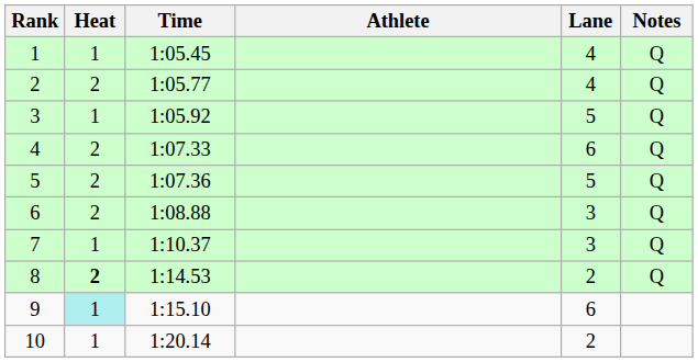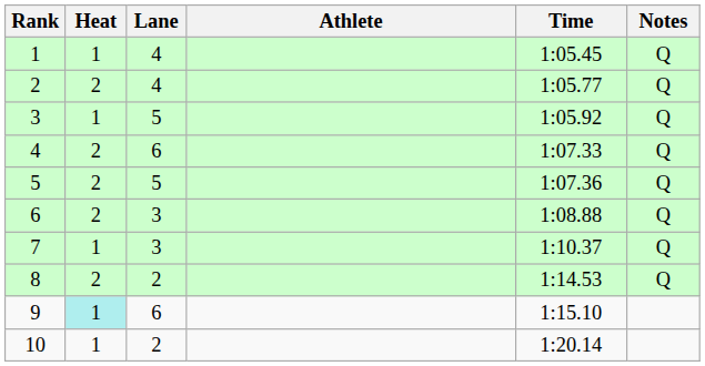 <table class="wikitable" style="text-align:center">
 <tr>
 <th width=40>Rank</th>
 <th width=40>Heat</th>
+<th width=40>Lane</th>
+<th width=250>Athlete</th>
 <th width=80>Time</th>
-<th width=250>Athlete</th>
-<th width=40>Lane</th>
 <th width=50>Notes</th>
 </tr>
 <tr bgcolor=ccffcc>
 <td>1</td>
 <td>1</td>
+<td>4</td>
+<td align=left></td>
 <td>1:05.45</td>
-<td align=left></td>
-<td>4</td>
 <td>Q</td>
 </tr>
 <tr bgcolor=ccffcc>
 <td>2</td>
 <td>2</td>
+<td>4</td>
+<td align=left></td>
 <td>1:05.77</td>
-<td align=left></td>
-<td>4</td>
 <td>Q</td>
 </tr>
 <tr bgcolor=ccffcc>
 <td>3</td>
 <td>1</td>
+<td>5</td>
+<td align=left></td>
 <td>1:05.92</td>
-<td align=left></td>
-<td>5</td>
 <td>Q</td>
 </tr>
 <tr bgcolor=ccffcc>
 <td>4</td>
 <td>2</td>
+<td>6</td>
+<td align=left></td>
 <td>1:07.33</td>
-<td align=left></td>
-<td>6</td>
 <td>Q</td>
 </tr>
 <tr bgcolor=ccffcc>
 <td>5</td>
 <td>2</td>
+<td>5</td>
+<td align=left></td>
 <td>1:07.36</td>
-<td align=left></td>
-<td>5</td>
 <td>Q</td>
 </tr>
 <tr bgcolor=ccffcc>
 <td>6</td>
 <td>2</td>
+<td>3</td>
+<td align=left></td>
 <td>1:08.88</td>
-<td align=left></td>
-<td>3</td>
 <td>Q</td>
 </tr>
 <tr bgcolor=ccffcc>
 <td>7</td>
 <td>1</td>
+<td>3</td>
+<td align=left></td>
 <td>1:10.37</td>
-<td align=left></td>
-<td>3</td>
 <td>Q</td>
 </tr>
 <tr bgcolor=ccffcc>
 <td>8</td>
-<td><strong>2</strong></td>
+<td>2</td>
+<td>2</td>
+<td align=left></td>
 <td>1:14.53</td>
-<td align=left></td>
-<td>2</td>
 <td>Q</td>
 </tr>
 <tr>
 <td>9</td>
 <td style="background: paleturquoise;">1</td>
+<td>6</td>
+<td align=left></td>
 <td>1:15.10</td>
-<td align=left></td>
-<td>6</td>
 <td></td>
 </tr>
 <tr>
 <td>10</td>
 <td>1</td>
+<td>2</td>
+<td align=left></td>
 <td>1:20.14</td>
-<td align=left></td>
-<td>2</td>
 <td></td>
 </tr>
 </table>
